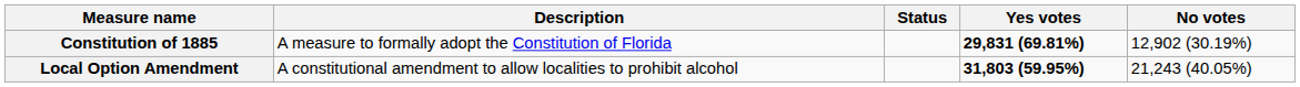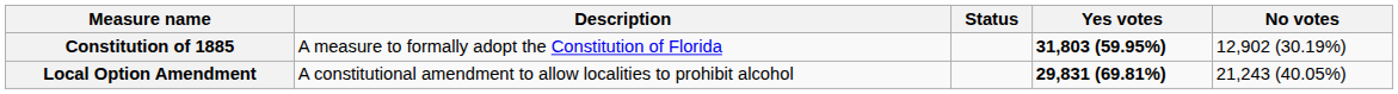 <table class="wikitable sortable plainrowheaders" style="width:100%">
 <tr>
 <th scope="col">Measure name</th>
 <th class="unsortable" scope="col">Description</th>
 <th scope="col">Status</th>
 <th scope="col">Yes votes</th>
 <th scope="col">No votes</th>
 </tr>
 <tr>
 <th scope="row">Constitution of 1885</th>
 <td>A measure to formally adopt the <a href='#'>Constitution of Florida</a></td>
 <td></td>
-<td><strong>29,831 (69.81%)</strong></td>
+<td><strong>31,803 (59.95%)</strong></td>
 <td>12,902 (30.19%)</td>
 </tr>
 <tr>
 <th scope="row">Local Option Amendment</th>
 <td>A constitutional amendment to allow localities to prohibit alcohol</td>
 <td></td>
-<td><strong>31,803 (59.95%)</strong></td>
+<td><strong>29,831 (69.81%)</strong></td>
 <td>21,243 (40.05%)</td>
 </tr>
 </table>
